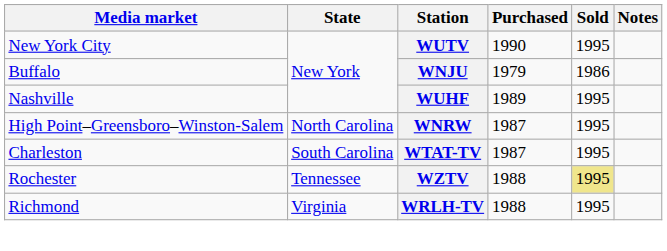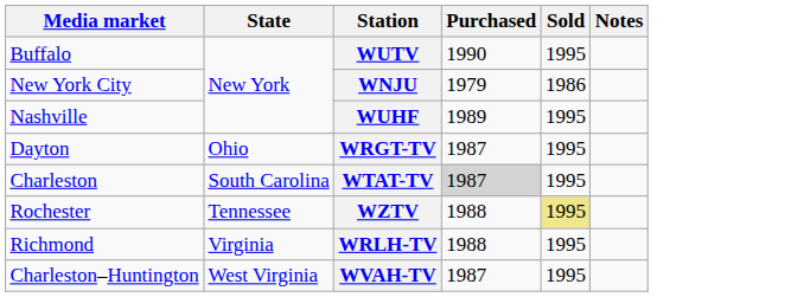 <table class="wikitable sortable">
 <tr>
 <th scope="col"><a href='#'>Media market</a></th>
 <th scope="col">State</th>
 <th scope="col">Station</th>
 <th scope="col">Purchased</th>
 <th scope="col">Sold</th>
 <th scope="col" class="unsortable">Notes</th>
 </tr>
 <tr>
-<td><a href='#'>New York City</a></td>
+<td><a href='#'>Buffalo</a></td>
 <td rowspan="3"><a href='#'>New York</a></td>
 <th scope="row"><a href='#'>WUTV</a></th>
 <td>1990</td>
 <td>1995</td>
 <td></td>
 </tr>
 <tr>
-<td><a href='#'>Buffalo</a></td>
+<td><a href='#'>New York City</a></td>
 <th scope="row"><a href='#'>WNJU</a></th>
 <td>1979</td>
 <td>1986</td>
 <td></td>
 </tr>
 <tr>
 <td><a href='#'>Nashville</a></td>
 <th scope="row"><a href='#'>WUHF</a></th>
 <td>1989</td>
 <td>1995</td>
 <td></td>
 </tr>
 <tr>
-<td><a href='#'>High Point</a>–<a href='#'>Greensboro</a>–<a href='#'>Winston-Salem</a></td>
-<td><a href='#'>North Carolina</a></td>
-<th scope="row"><a href='#'>WNRW</a></th>
+<td><a href='#'>Dayton</a></td>
+<td><a href='#'>Ohio</a></td>
+<th scope="row"><a href='#'>WRGT-TV</a></th>
 <td>1987</td>
 <td>1995</td>
 <td></td>
 </tr>
 <tr>
 <td><a href='#'>Charleston</a></td>
 <td><a href='#'>South Carolina</a></td>
 <th scope="row"><a href='#'>WTAT-TV</a></th>
-<td>1987</td>
+<td style="background: lightgrey;">1987</td>
 <td>1995</td>
 <td></td>
 </tr>
 <tr>
 <td><a href='#'>Rochester</a></td>
 <td><a href='#'>Tennessee</a></td>
 <th scope="row"><a href='#'>WZTV</a></th>
 <td>1988</td>
 <td style="background: khaki;">1995</td>
 <td></td>
 </tr>
 <tr>
 <td><a href='#'>Richmond</a></td>
 <td><a href='#'>Virginia</a></td>
 <th scope="row"><a href='#'>WRLH-TV</a></th>
 <td>1988</td>
 <td>1995</td>
 <td></td>
 </tr>
+<tr>
+<td><a href='#'>Charleston</a>–<a href='#'>Huntington</a></td>
+<td><a href='#'>West Virginia</a></td>
+<th scope="row"><a href='#'>WVAH-TV</a></th>
+<td>1987</td>
+<td>1995</td>
+<td></td>
+</tr>
 </table>
